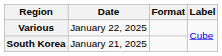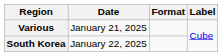 <table class="wikitable plainrowheaders">
 <tr>
 <th scope="col">Region</th>
 <th scope="col">Date</th>
 <th scope="col">Format</th>
 <th scope="col">Label</th>
 </tr>
 <tr>
 <th scope="row">Various</th>
-<td>January 22, 2025</td>
+<td>January 21, 2025</td>
 <td></td>
 <td rowspan="2"><a href='#'>Cube</a></td>
 </tr>
 <tr>
 <th scope="row">South Korea</th>
-<td>January 21, 2025</td>
+<td>January 22, 2025</td>
 <td></td>
 </tr>
 </table>
